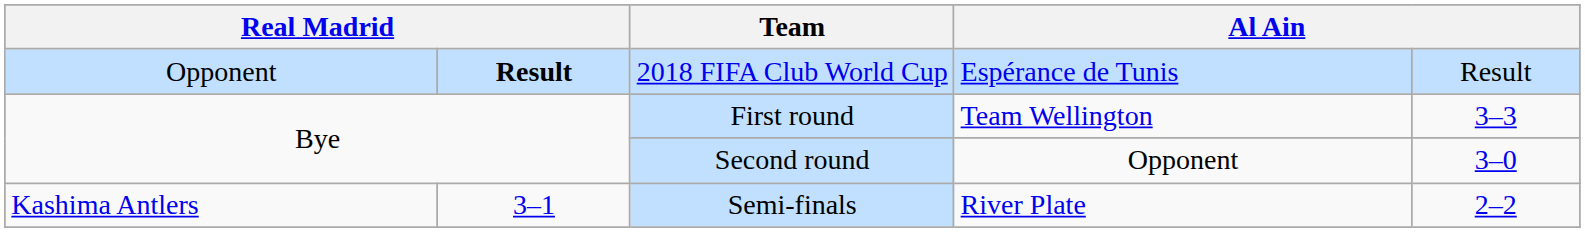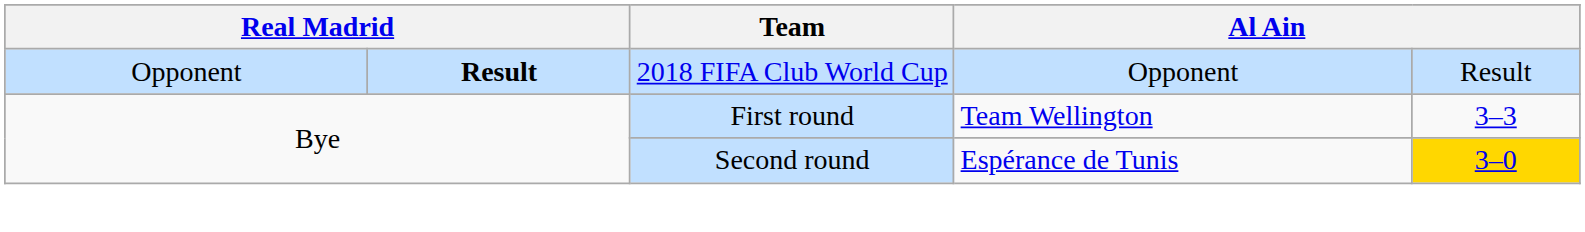 <table class="wikitable">
 <tr>
 <th width=350 colspan=2> <a href='#'>Real Madrid</a></th>
 <th>Team</th>
 <th width=350 colspan=2> <a href='#'>Al Ain</a></th>
 </tr>
 <tr style="background:#C1E0FF">
 <td align=center>Opponent</td>
 <td align=center><strong>Result</strong></td>
 <td align=center><a href='#'>2018 FIFA Club World Cup</a></td>
-<td> <a href='#'>Espérance de Tunis</a></td>
+<td align=center>Opponent</td>
 <td align=center>Result</td>
 </tr>
 <tr>
 <td align=center colspan=2 rowspan=2>Bye</td>
 <td align=center style="background:#C1E0FF">First round</td>
 <td> <a href='#'>Team Wellington</a></td>
 <td align=center><a href='#'>3–3</a>  </td>
 </tr>
 <tr>
 <td align=center style="background:#C1E0FF">Second round</td>
-<td align=center>Opponent</td>
-<td align=center><a href='#'>3–0</a></td>
-</tr>
-<tr>
-<td> <a href='#'>Kashima Antlers</a></td>
-<td align=center><a href='#'>3–1</a></td>
-<td align=center style="background:#C1E0FF">Semi-finals</td>
-<td> <a href='#'>River Plate</a></td>
-<td align=center><a href='#'>2–2</a>  </td>
+<td> <a href='#'>Espérance de Tunis</a></td>
+<td align=center style="background: gold;"><a href='#'>3–0</a></td>
 </tr>
 </table>
